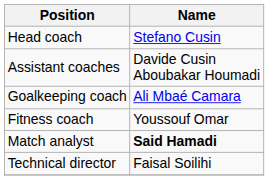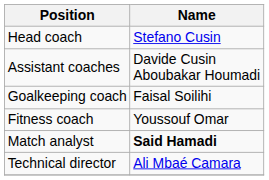 <table class="wikitable">
 <tr>
 <th>Position</th>
 <th>Name</th>
 </tr>
 <tr>
 <td>Head coach</td>
 <td> <a href='#'>Stefano Cusin</a></td>
 </tr>
 <tr>
 <td>Assistant coaches</td>
 <td> Davide Cusin<br> Aboubakar Houmadi</td>
 </tr>
 <tr>
 <td>Goalkeeping coach</td>
-<td> <a href='#'>Ali Mbaé Camara</a></td>
+<td> Faisal Soilihi</td>
 </tr>
 <tr>
 <td>Fitness coach</td>
 <td> Youssouf Omar</td>
 </tr>
 <tr>
 <td>Match analyst</td>
 <td><strong> Said Hamadi</strong></td>
 </tr>
 <tr>
 <td>Technical director</td>
-<td> Faisal Soilihi</td>
+<td> <a href='#'>Ali Mbaé Camara</a></td>
 </tr>
 <tr>
 </tr>
 </table>
